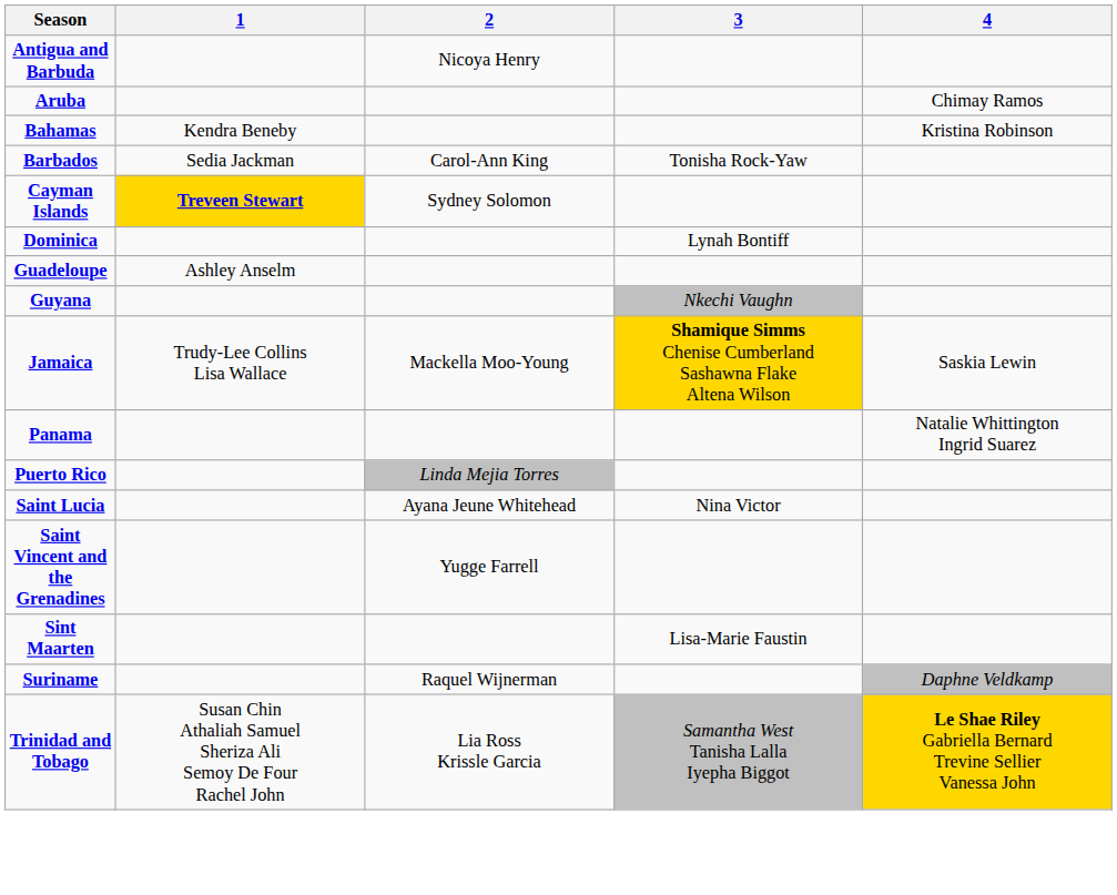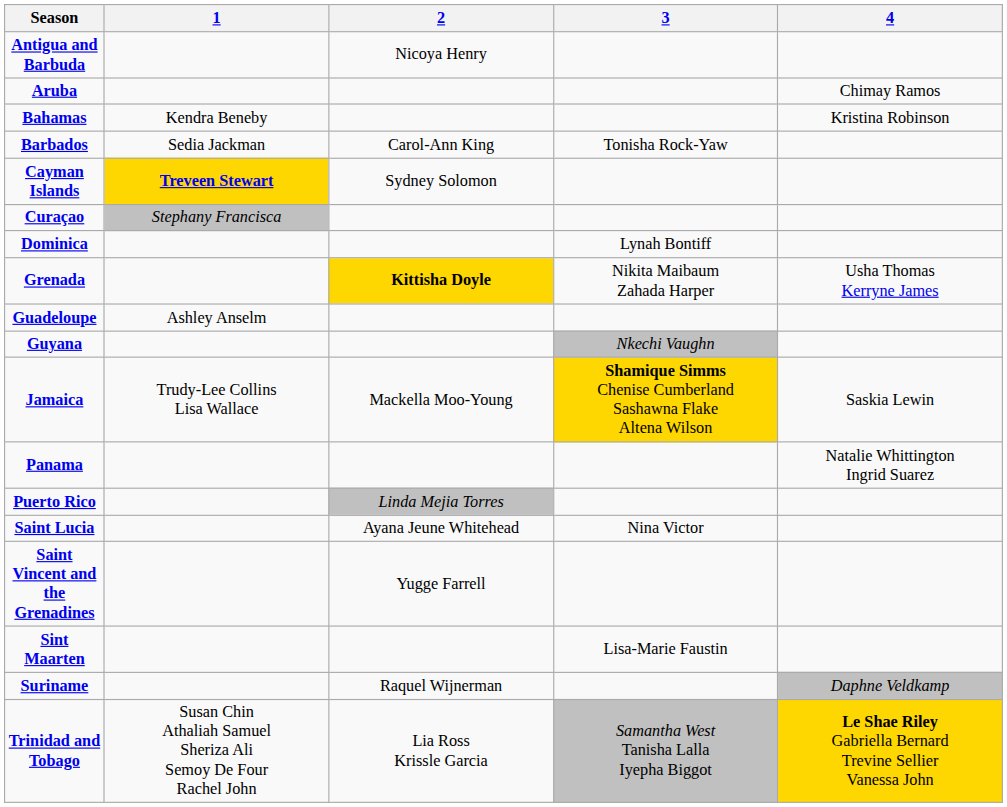 <table class="wikitable mw-collapsible" style="text-align:center; font-size:90%; width:100%;">
 <tr>
 <th style="width:10%"><strong>Season</strong></th>
 <th style="width:22.5%"><a href='#'><strong>1</strong></a></th>
 <th style="width:22.5%"><a href='#'><strong>2</strong></a></th>
 <th style="width:22.5%"><a href='#'><strong>3</strong></a></th>
 <th style="width:22.5%"><a href='#'><strong>4</strong></a></th>
 </tr>
 <tr>
 <td><strong><a href='#'>Antigua and Barbuda</a></strong></td>
 <td></td>
 <td>Nicoya Henry</td>
 <td></td>
 <td></td>
 </tr>
 <tr>
 <td><strong><a href='#'>Aruba</a></strong></td>
 <td></td>
 <td></td>
 <td></td>
 <td>Chimay Ramos</td>
 </tr>
 <tr>
 <td><strong><a href='#'>Bahamas</a></strong></td>
 <td>Kendra Beneby</td>
 <td></td>
 <td></td>
 <td>Kristina Robinson</td>
 </tr>
 <tr>
 <td><strong><a href='#'>Barbados</a></strong></td>
 <td>Sedia Jackman</td>
 <td>Carol-Ann King</td>
 <td>Tonisha Rock-Yaw</td>
 <td></td>
 </tr>
 <tr>
 <td><strong><a href='#'>Cayman Islands</a></strong></td>
 <td style="background:gold;"><strong><a href='#'>Treveen Stewart</a></strong></td>
 <td>Sydney Solomon</td>
 <td></td>
 <td></td>
 </tr>
 <tr>
+<td><strong><a href='#'>Curaçao</a></strong></td>
+<td style="background:silver;"><em>Stephany Francisca</em></td>
+<td></td>
+<td></td>
+<td></td>
+</tr>
+<tr>
 <td><strong><a href='#'>Dominica</a></strong></td>
 <td></td>
 <td></td>
 <td>Lynah Bontiff</td>
 <td></td>
+</tr>
+<tr>
+<td><strong><a href='#'>Grenada</a></strong></td>
+<td></td>
+<td style="background:gold;"><strong>Kittisha Doyle</strong></td>
+<td>Nikita Maibaum<br>Zahada Harper</td>
+<td>Usha Thomas<br><a href='#'>Kerryne James</a></td>
 </tr>
 <tr>
 <td><strong><a href='#'>Guadeloupe</a></strong></td>
 <td>Ashley Anselm</td>
 <td></td>
 <td></td>
 <td></td>
 </tr>
 <tr>
 <td><strong><a href='#'>Guyana</a></strong></td>
 <td></td>
 <td></td>
 <td style="background:silver;"><em>Nkechi Vaughn</em></td>
 <td></td>
 </tr>
 <tr>
 <td><strong><a href='#'>Jamaica</a></strong></td>
 <td>Trudy-Lee Collins<br>Lisa Wallace</td>
 <td>Mackella Moo-Young</td>
 <td style="background:gold;"><strong>Shamique Simms</strong><br>Chenise Cumberland<br>Sashawna Flake<br>Altena Wilson</td>
 <td>Saskia Lewin</td>
 </tr>
 <tr>
 <td><strong><a href='#'>Panama</a></strong></td>
 <td></td>
 <td></td>
 <td></td>
 <td>Natalie Whittington<br>Ingrid Suarez</td>
 </tr>
 <tr>
 <td><strong><a href='#'>Puerto Rico</a></strong></td>
 <td></td>
 <td style="background:silver;"><em>Linda Mejia Torres</em></td>
 <td></td>
 <td></td>
 </tr>
 <tr>
 <td><strong><a href='#'>Saint Lucia</a></strong></td>
 <td></td>
 <td>Ayana Jeune Whitehead</td>
 <td>Nina Victor</td>
 <td></td>
 </tr>
 <tr>
 <td><strong><a href='#'>Saint Vincent and the Grenadines</a></strong></td>
 <td></td>
 <td>Yugge Farrell</td>
 <td></td>
 <td></td>
 </tr>
 <tr>
 <td><strong><a href='#'>Sint Maarten</a></strong></td>
 <td></td>
 <td></td>
 <td>Lisa-Marie Faustin</td>
 <td></td>
 </tr>
 <tr>
 <td><strong><a href='#'>Suriname</a></strong></td>
 <td></td>
 <td>Raquel Wijnerman</td>
 <td></td>
 <td style="background:silver;"><em>Daphne Veldkamp</em></td>
 </tr>
 <tr>
 <td><strong><a href='#'>Trinidad and Tobago</a></strong></td>
 <td>Susan Chin<br>Athaliah Samuel<br>Sheriza Ali<br>Semoy De Four<br>Rachel John</td>
 <td>Lia Ross<br>Krissle Garcia</td>
 <td style="background:silver;"><em>Samantha West</em> <br>Tanisha Lalla<br>Iyepha Biggot</td>
 <td style="background:gold;"><strong>Le Shae Riley</strong><br>Gabriella Bernard<br>Trevine Sellier<br>Vanessa John</td>
 </tr>
 </table>
